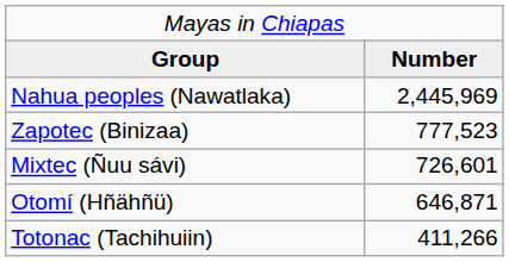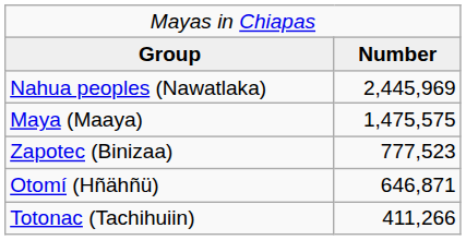 <table class="wikitable floatright" style="width: 22em; font-size: 85%; text-align: left;">
 <tr>
 <td colspan="2" style="text-align:center"><em>Mayas in <a href='#'>Chiapas</a></em></td>
 </tr>
 <tr>
 <th style="background:#efefef;" align="center">Group</th>
 <th style="background:#efefef;" align="center">Number</th>
 </tr>
 <tr>
 <td><a href='#'>Nahua peoples</a> (Nawatlaka)</td>
 <td align="right">2,445,969</td>
 </tr>
 <tr>
+<td><a href='#'>Maya</a> (Maaya)</td>
+<td align="right">1,475,575</td>
+</tr>
+<tr>
 <td><a href='#'>Zapotec</a> (Binizaa)</td>
 <td align="right">777,523</td>
-</tr>
-<tr>
-<td><a href='#'>Mixtec</a> (Ñuu sávi)</td>
-<td align="right">726,601</td>
 </tr>
 <tr>
 <td><a href='#'>Otomí</a> (Hñähñü)</td>
 <td align="right">646,871</td>
 </tr>
 <tr>
 <td><a href='#'>Totonac</a> (Tachihuiin)</td>
 <td align="right">411,266</td>
 </tr>
 </table>
